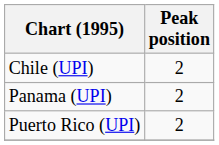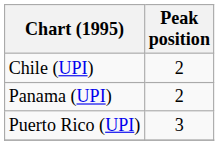 <table class="wikitable sortable">
 <tr>
 <th>Chart (1995)</th>
 <th>Peak<br>position</th>
 </tr>
 <tr>
 <td>Chile (<a href='#'>UPI</a>)</td>
 <td align="center">2</td>
 </tr>
 <tr>
 <td>Panama (<a href='#'>UPI</a>)</td>
 <td align="center">2</td>
 </tr>
 <tr>
 <td>Puerto Rico (<a href='#'>UPI</a>)</td>
-<td align="center">2</td>
+<td align="center">3</td>
 </tr>
 <tr>
 </tr>
 <tr>
 </tr>
 <tr>
 </tr>
 </table>
